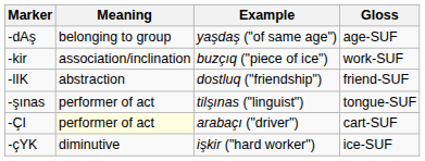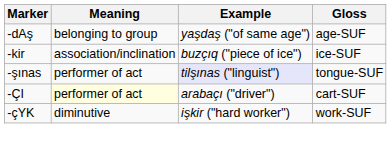 <table class="wikitable">
 <tr>
 <th>Marker</th>
 <th>Meaning</th>
 <th>Example</th>
 <th>Gloss</th>
 </tr>
 <tr>
 <td>-dAş</td>
 <td>belonging to group</td>
 <td><em>yaşdaş</em> ("of same age")</td>
 <td>age-SUF</td>
 </tr>
 <tr>
 <td>-kir</td>
 <td>association/inclination</td>
 <td><em>buzçıq</em> ("piece of ice")</td>
-<td>work-SUF</td>
-</tr>
-<tr>
-<td>-lIK</td>
-<td>abstraction</td>
-<td><em>dostluq</em> ("friendship")</td>
-<td>friend-SUF</td>
+<td>ice-SUF</td>
 </tr>
 <tr>
 <td>-şınas</td>
 <td>performer of act</td>
-<td><em>tilşınas</em> ("linguist")</td>
+<td style="background: lavender;"><em>tilşınas</em> ("linguist")</td>
 <td>tongue-SUF</td>
 </tr>
 <tr>
 <td>-ÇI</td>
 <td style="background: lightyellow;">performer of act</td>
 <td><em>arabaçı</em> ("driver")</td>
 <td>cart-SUF</td>
 </tr>
 <tr>
 <td>-çYK</td>
 <td>diminutive</td>
 <td><em>işkir</em> ("hard worker")</td>
-<td>ice-SUF</td>
+<td>work-SUF</td>
 </tr>
 </table>
